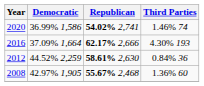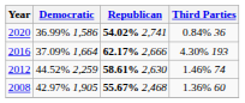 <table class="wikitable"  style="float:right; margin:1em; font-size:95%;">
 <tr style="background:lightgrey;">
 <th>Year</th>
 <th><a href='#'>Democratic</a></th>
 <th><a href='#'>Republican</a></th>
 <th><a href='#'>Third Parties</a></th>
 </tr>
 <tr>
 <td align="center" ><a href='#'>2020</a></td>
 <td align="center" >36.99% <em>1,586</em></td>
 <td align="center" ><strong>54.02%</strong> <em>2,741</em></td>
-<td align="center" >1.46% <em>74</em></td>
+<td align="center" >0.84% <em>36</em></td>
 </tr>
 <tr>
 <td align="center" ><a href='#'>2016</a></td>
 <td align="center" >37.09% <em>1,664</em></td>
 <td align="center" ><strong>62.17%</strong> <em>2,666</em></td>
 <td align="center" >4.30% <em>193</em></td>
 </tr>
 <tr>
 <td align="center" ><a href='#'>2012</a></td>
 <td align="center" >44.52% <em>2,259</em></td>
 <td align="center" ><strong>58.61%</strong> <em>2,630</em></td>
-<td align="center" >0.84% <em>36</em></td>
+<td align="center" >1.46% <em>74</em></td>
 </tr>
 <tr>
 <td align="center" ><a href='#'>2008</a></td>
 <td align="center" >42.97% <em>1,905</em></td>
 <td align="center" ><strong>55.67%</strong> <em>2,468</em></td>
 <td align="center" >1.36% <em>60</em></td>
 </tr>
 <tr>
 </tr>
 </table>
